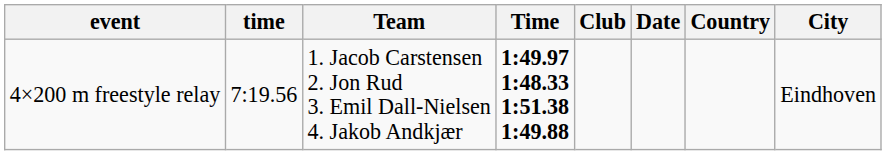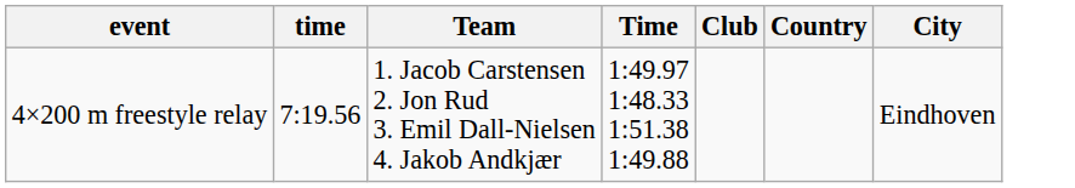 <table class="wikitable">
 <tr>
 <th>event</th>
 <th>time</th>
 <th>Team</th>
 <th>Time</th>
 <th>Club</th>
-<th>Date</th>
 <th>Country</th>
 <th>City</th>
 </tr>
 <tr>
 <td>4×200 m freestyle relay</td>
 <td>7:19.56</td>
 <td>1. Jacob Carstensen<br>2. Jon Rud<br>3. Emil Dall-Nielsen<br>4. Jakob Andkjær</td>
-<td><strong>1:49.97<br>1:48.33<br>1:51.38<br>1:49.88</strong></td>
-<td></td>
+<td>1:49.97<br>1:48.33<br>1:51.38<br>1:49.88</td>
 <td></td>
 <td></td>
 <td>Eindhoven</td>
 </tr>
 </table>
